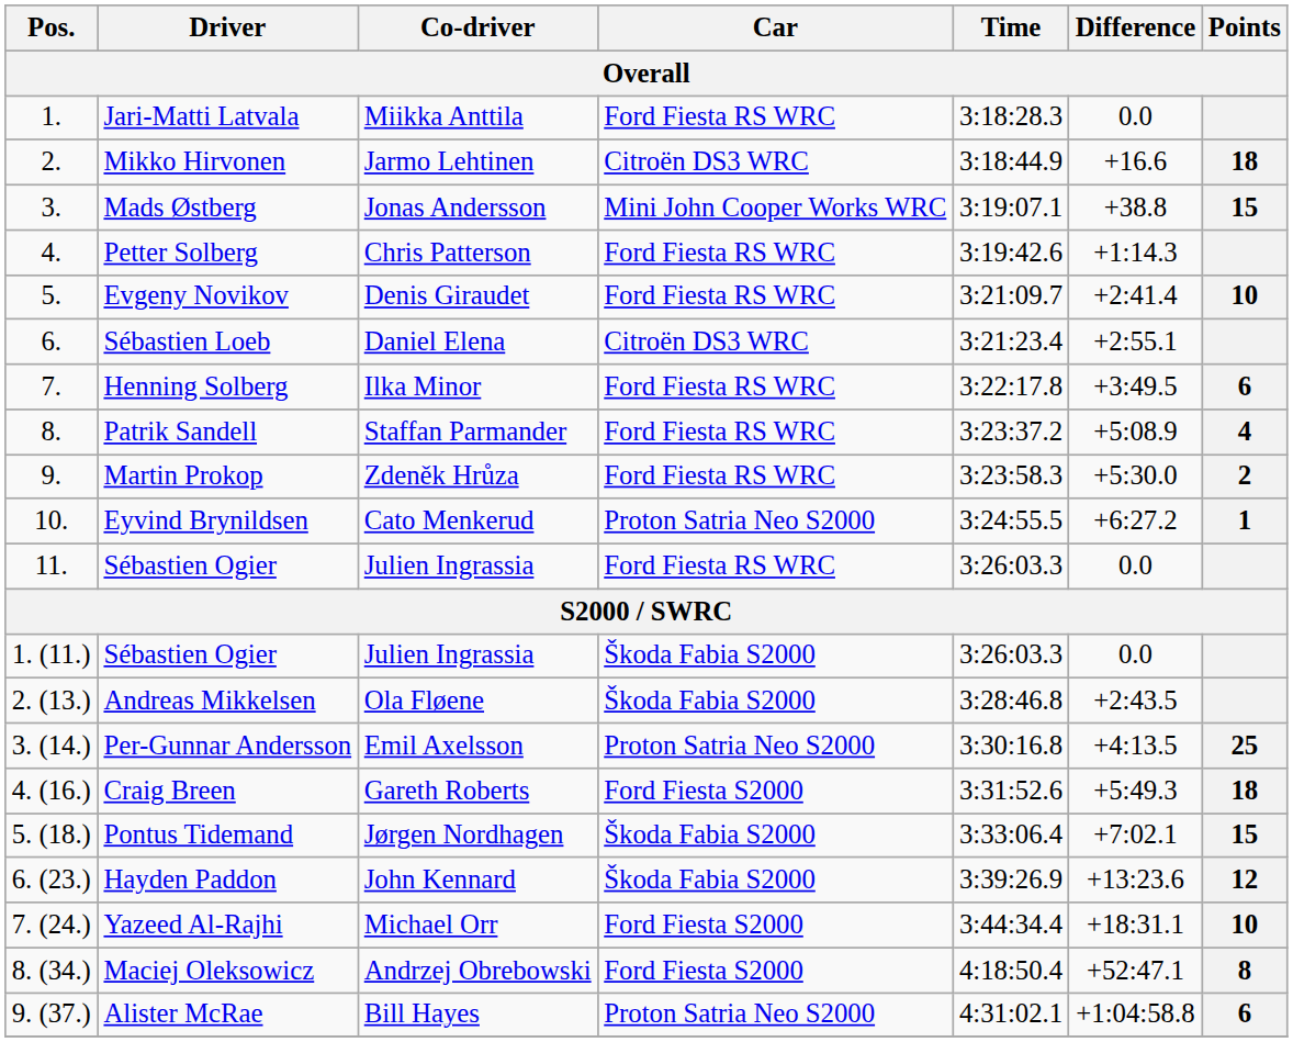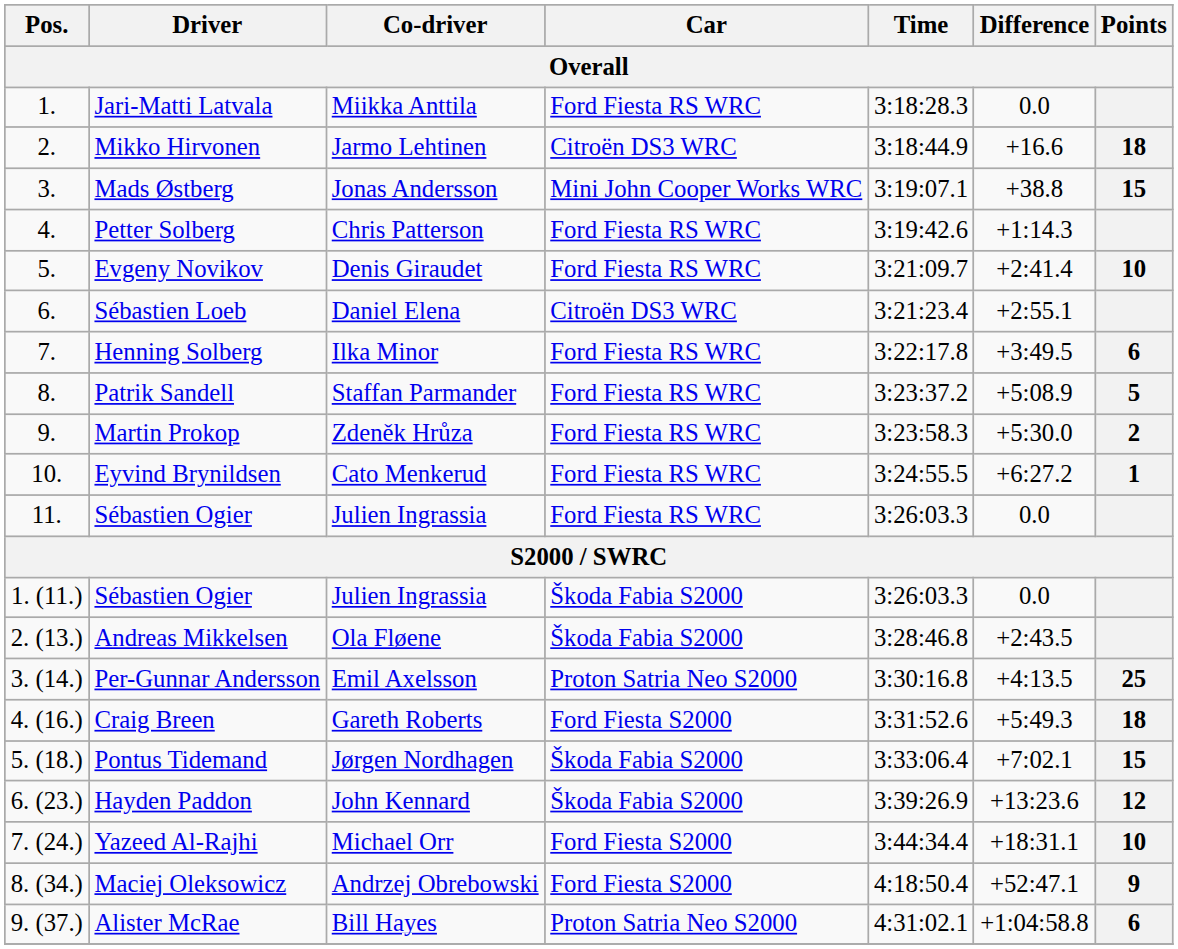 <table class="wikitable" style="text-align: center; font-size: 90%; max-width: 950px;">
 <tr>
 <th>Pos.</th>
 <th>Driver</th>
 <th>Co-driver</th>
 <th>Car</th>
 <th>Time</th>
 <th>Difference</th>
 <th>Points</th>
 </tr>
 <tr>
 <th colspan=7>Overall</th>
 </tr>
 <tr>
 <td>1.</td>
 <td align="left"> <a href='#'>Jari-Matti Latvala</a></td>
 <td align="left"> <a href='#'>Miikka Anttila</a></td>
 <td align="left"><a href='#'>Ford Fiesta RS WRC</a></td>
 <td>3:18:28.3</td>
 <td>0.0</td>
 <th></th>
 </tr>
 <tr>
 <td>2.</td>
 <td align="left"> <a href='#'>Mikko Hirvonen</a></td>
 <td align="left"> <a href='#'>Jarmo Lehtinen</a></td>
 <td align="left"><a href='#'>Citroën DS3 WRC</a></td>
 <td>3:18:44.9</td>
 <td>+16.6</td>
 <th>18</th>
 </tr>
 <tr>
 <td>3.</td>
 <td align="left"> <a href='#'>Mads Østberg</a></td>
 <td align="left"> <a href='#'>Jonas Andersson</a></td>
 <td align="left"><a href='#'>Mini John Cooper Works WRC</a></td>
 <td>3:19:07.1</td>
 <td>+38.8</td>
 <th>15</th>
 </tr>
 <tr>
 <td>4.</td>
 <td align="left"> <a href='#'>Petter Solberg</a></td>
 <td align="left"> <a href='#'>Chris Patterson</a></td>
 <td align="left"><a href='#'>Ford Fiesta RS WRC</a></td>
 <td>3:19:42.6</td>
 <td>+1:14.3</td>
 <th></th>
 </tr>
 <tr>
 <td>5.</td>
 <td align="left"> <a href='#'>Evgeny Novikov</a></td>
 <td align="left"> <a href='#'>Denis Giraudet</a></td>
 <td align="left"><a href='#'>Ford Fiesta RS WRC</a></td>
 <td>3:21:09.7</td>
 <td>+2:41.4</td>
 <th>10</th>
 </tr>
 <tr>
 <td>6.</td>
 <td align="left"> <a href='#'>Sébastien Loeb</a></td>
 <td align="left"> <a href='#'>Daniel Elena</a></td>
 <td align="left"><a href='#'>Citroën DS3 WRC</a></td>
 <td>3:21:23.4</td>
 <td>+2:55.1</td>
 <th></th>
 </tr>
 <tr>
 <td>7.</td>
 <td align="left"> <a href='#'>Henning Solberg</a></td>
 <td align="left"> <a href='#'>Ilka Minor</a></td>
 <td align="left"><a href='#'>Ford Fiesta RS WRC</a></td>
 <td>3:22:17.8</td>
 <td>+3:49.5</td>
 <th>6</th>
 </tr>
 <tr>
 <td>8.</td>
 <td align="left"> <a href='#'>Patrik Sandell</a></td>
 <td align="left"> <a href='#'>Staffan Parmander</a></td>
 <td align="left"><a href='#'>Ford Fiesta RS WRC</a></td>
 <td>3:23:37.2</td>
 <td>+5:08.9</td>
-<th>4</th>
+<th>5</th>
 </tr>
 <tr>
 <td>9.</td>
 <td align="left"> <a href='#'>Martin Prokop</a></td>
 <td align="left"> <a href='#'>Zdeněk Hrůza</a></td>
 <td align="left"><a href='#'>Ford Fiesta RS WRC</a></td>
 <td>3:23:58.3</td>
 <td>+5:30.0</td>
 <th>2</th>
 </tr>
 <tr>
 <td>10.</td>
 <td align="left"> <a href='#'>Eyvind Brynildsen</a></td>
 <td align="left"> <a href='#'>Cato Menkerud</a></td>
-<td align="left"><a href='#'>Proton Satria Neo S2000</a></td>
+<td align="left"><a href='#'>Ford Fiesta RS WRC</a></td>
 <td>3:24:55.5</td>
 <td>+6:27.2</td>
 <th>1</th>
 </tr>
 <tr>
 <td>11.</td>
 <td align="left"> <a href='#'>Sébastien Ogier</a></td>
 <td align="left"> <a href='#'>Julien Ingrassia</a></td>
 <td align="left"><a href='#'>Ford Fiesta RS WRC</a></td>
 <td>3:26:03.3</td>
 <td>0.0</td>
 <th></th>
 </tr>
 <tr>
 <th colspan=7>S2000 / SWRC</th>
 </tr>
 <tr>
 <td>1. (11.)</td>
 <td align="left"> <a href='#'>Sébastien Ogier</a></td>
 <td align="left"> <a href='#'>Julien Ingrassia</a></td>
 <td align="left"><a href='#'>Škoda Fabia S2000</a></td>
 <td>3:26:03.3</td>
 <td>0.0</td>
 <th></th>
 </tr>
 <tr>
 <td>2. (13.)</td>
 <td align="left"> <a href='#'>Andreas Mikkelsen</a></td>
 <td align="left"> <a href='#'>Ola Fløene</a></td>
 <td align="left"><a href='#'>Škoda Fabia S2000</a></td>
 <td>3:28:46.8</td>
 <td>+2:43.5</td>
 <th></th>
 </tr>
 <tr>
 <td>3. (14.)</td>
 <td align="left"> <a href='#'>Per-Gunnar Andersson</a></td>
 <td align="left"> <a href='#'>Emil Axelsson</a></td>
 <td align="left"><a href='#'>Proton Satria Neo S2000</a></td>
 <td>3:30:16.8</td>
 <td>+4:13.5</td>
 <th>25</th>
 </tr>
 <tr>
 <td>4. (16.)</td>
 <td align="left"> <a href='#'>Craig Breen</a></td>
 <td align="left"> <a href='#'>Gareth Roberts</a></td>
 <td align="left"><a href='#'>Ford Fiesta S2000</a></td>
 <td>3:31:52.6</td>
 <td>+5:49.3</td>
 <th>18</th>
 </tr>
 <tr>
 <td>5. (18.)</td>
 <td align="left"> <a href='#'>Pontus Tidemand</a></td>
 <td align="left"> <a href='#'>Jørgen Nordhagen</a></td>
 <td align="left"><a href='#'>Škoda Fabia S2000</a></td>
 <td>3:33:06.4</td>
 <td>+7:02.1</td>
 <th>15</th>
 </tr>
 <tr>
 <td>6. (23.)</td>
 <td align="left"> <a href='#'>Hayden Paddon</a></td>
 <td align="left"> <a href='#'>John Kennard</a></td>
 <td align="left"><a href='#'>Škoda Fabia S2000</a></td>
 <td>3:39:26.9</td>
 <td>+13:23.6</td>
 <th>12</th>
 </tr>
 <tr>
 <td>7. (24.)</td>
 <td align="left"> <a href='#'>Yazeed Al-Rajhi</a></td>
 <td align="left"> <a href='#'>Michael Orr</a></td>
 <td align="left"><a href='#'>Ford Fiesta S2000</a></td>
 <td>3:44:34.4</td>
 <td>+18:31.1</td>
 <th>10</th>
 </tr>
 <tr>
 <td>8. (34.)</td>
 <td align="left"> <a href='#'>Maciej Oleksowicz</a></td>
 <td align="left"> <a href='#'>Andrzej Obrebowski</a></td>
 <td align="left"><a href='#'>Ford Fiesta S2000</a></td>
 <td>4:18:50.4</td>
 <td>+52:47.1</td>
-<th>8</th>
+<th>9</th>
 </tr>
 <tr>
 <td>9. (37.)</td>
 <td align="left"> <a href='#'>Alister McRae</a></td>
 <td align="left"> <a href='#'>Bill Hayes</a></td>
 <td align="left"><a href='#'>Proton Satria Neo S2000</a></td>
 <td>4:31:02.1</td>
 <td>+1:04:58.8</td>
 <th>6</th>
 </tr>
 <tr>
 </tr>
 </table>
